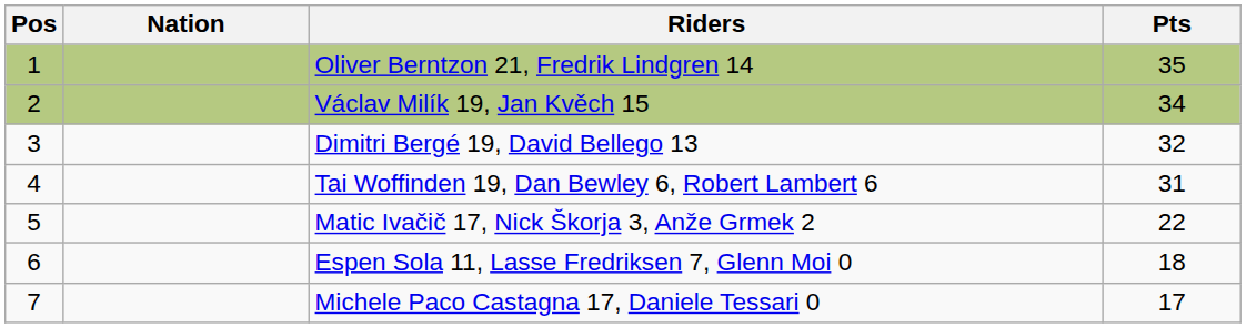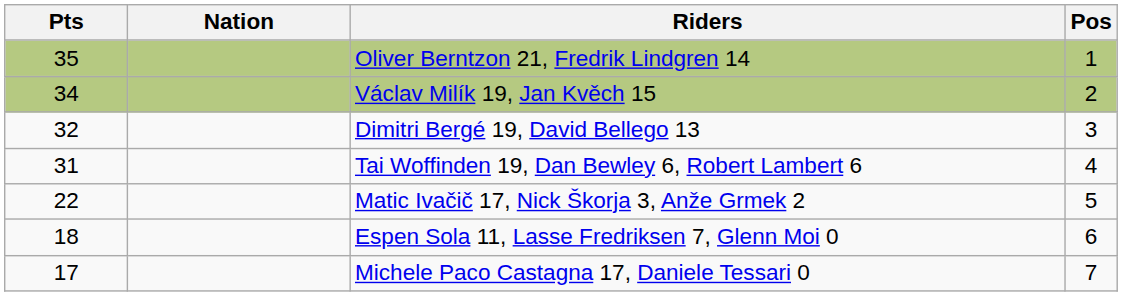 <table class="wikitable" style="font-size: 100%">
 <tr>
-<th width=20>Pos</th>
+<th width=80>Pts</th>
 <th width=150>Nation</th>
 <th width=500>Riders</th>
-<th width=80>Pts</th>
+<th width=20>Pos</th>
 </tr>
 <tr align=center style="background-color: #b5c981;">
-<td>1</td>
+<td>35</td>
 <td align="left"></td>
 <td align="left"><a href='#'>Oliver Berntzon</a> 21, <a href='#'>Fredrik Lindgren</a> 14</td>
-<td>35</td>
+<td>1</td>
 </tr>
 <tr align=center style="background-color: #b5c981;">
-<td>2</td>
+<td>34</td>
 <td align="left"></td>
 <td align="left"><a href='#'>Václav Milík</a> 19, <a href='#'>Jan Kvěch</a> 15</td>
-<td>34</td>
+<td>2</td>
 </tr>
 <tr align=center >
-<td>3</td>
+<td>32</td>
 <td align="left"></td>
 <td align="left"><a href='#'>Dimitri Bergé</a> 19, <a href='#'>David Bellego</a> 13</td>
-<td>32</td>
+<td>3</td>
 </tr>
 <tr align=center >
-<td>4</td>
+<td>31</td>
 <td align="left"></td>
 <td align="left"><a href='#'>Tai Woffinden</a> 19, <a href='#'>Dan Bewley</a> 6, <a href='#'>Robert Lambert</a> 6</td>
-<td>31</td>
+<td>4</td>
 </tr>
 <tr align=center>
-<td>5</td>
+<td>22</td>
 <td align="left"></td>
 <td align="left"><a href='#'>Matic Ivačič</a> 17, <a href='#'>Nick Škorja</a> 3, <a href='#'>Anže Grmek</a> 2</td>
-<td>22</td>
+<td>5</td>
 </tr>
 <tr align=center>
-<td>6</td>
+<td>18</td>
 <td align="left"></td>
 <td align="left"><a href='#'>Espen Sola</a> 11, <a href='#'>Lasse Fredriksen</a> 7, <a href='#'>Glenn Moi</a> 0</td>
-<td>18</td>
+<td>6</td>
 </tr>
 <tr align=center>
-<td>7</td>
+<td>17</td>
 <td align="left"></td>
 <td align="left"><a href='#'>Michele Paco Castagna</a> 17, <a href='#'>Daniele Tessari</a> 0</td>
-<td>17</td>
+<td>7</td>
 </tr>
 </table>
